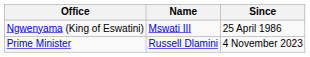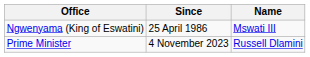 <table class="wikitable">
 <tr>
 <th>Office</th>
+<th>Since</th>
 <th>Name</th>
-<th>Since</th>
 </tr>
 <tr>
 <td><a href='#'>Ngwenyama</a> (King of Eswatini)</td>
+<td>25 April 1986</td>
 <td><a href='#'>Mswati III</a></td>
-<td>25 April 1986</td>
 </tr>
 <tr>
 <td><a href='#'>Prime Minister</a></td>
+<td>4 November 2023</td>
 <td><a href='#'>Russell Dlamini</a></td>
-<td>4 November 2023</td>
 </tr>
 </table>
